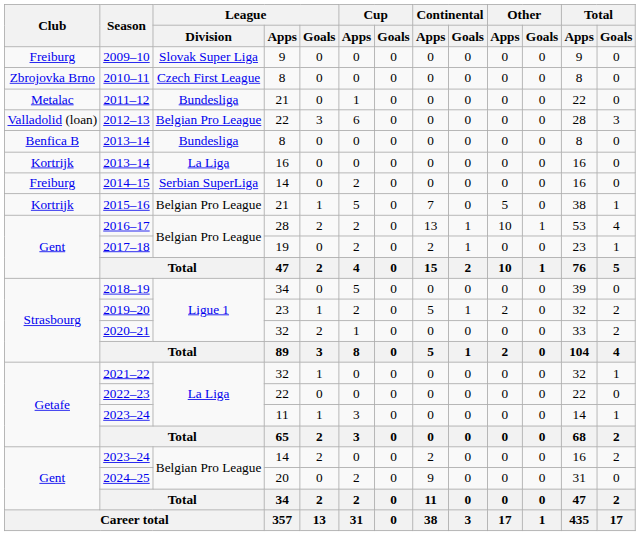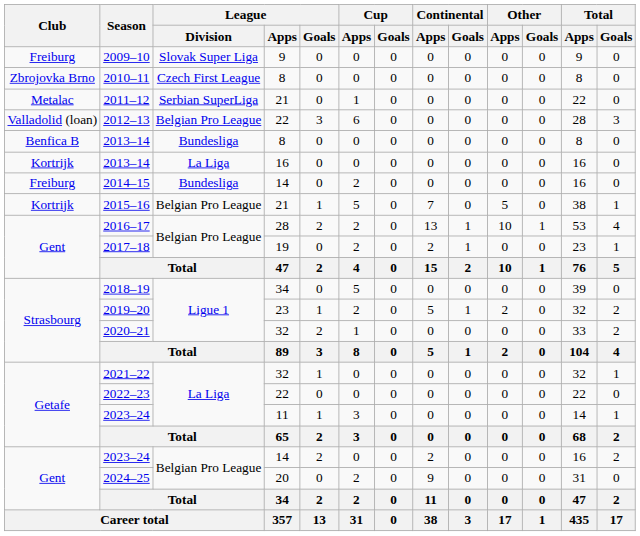 <table class="wikitable" style="text-align:center">
 <tr>
 <th rowspan="2">Club</th>
 <th rowspan="2">Season</th>
 <th colspan="3">League</th>
 <th colspan="2">Cup</th>
 <th colspan="2">Continental</th>
 <th colspan="2">Other</th>
 <th colspan="2">Total</th>
 </tr>
 <tr>
 <th>Division</th>
 <th>Apps</th>
 <th>Goals</th>
 <th>Apps</th>
 <th>Goals</th>
 <th>Apps</th>
 <th>Goals</th>
 <th>Apps</th>
 <th>Goals</th>
 <th>Apps</th>
 <th>Goals</th>
 </tr>
 <tr>
 <td><a href='#'>Freiburg</a></td>
 <td><a href='#'>2009–10</a></td>
 <td><a href='#'>Slovak Super Liga</a></td>
 <td>9</td>
 <td>0</td>
 <td>0</td>
 <td>0</td>
 <td>0</td>
 <td>0</td>
 <td>0</td>
 <td>0</td>
 <td>9</td>
 <td>0</td>
 </tr>
 <tr>
 <td><a href='#'>Zbrojovka Brno</a></td>
 <td><a href='#'>2010–11</a></td>
 <td><a href='#'>Czech First League</a></td>
 <td>8</td>
 <td>0</td>
 <td>0</td>
 <td>0</td>
 <td>0</td>
 <td>0</td>
 <td>0</td>
 <td>0</td>
 <td>8</td>
 <td>0</td>
 </tr>
 <tr>
 <td><a href='#'>Metalac</a></td>
 <td><a href='#'>2011–12</a></td>
-<td><a href='#'>Bundesliga</a></td>
+<td><a href='#'>Serbian SuperLiga</a></td>
 <td>21</td>
 <td>0</td>
 <td>1</td>
 <td>0</td>
 <td>0</td>
 <td>0</td>
 <td>0</td>
 <td>0</td>
 <td>22</td>
 <td>0</td>
 </tr>
 <tr>
 <td><a href='#'>Valladolid</a> (loan)</td>
 <td><a href='#'>2012–13</a></td>
 <td><a href='#'>Belgian Pro League</a></td>
 <td>22</td>
 <td>3</td>
 <td>6</td>
 <td>0</td>
 <td>0</td>
 <td>0</td>
 <td>0</td>
 <td>0</td>
 <td>28</td>
 <td>3</td>
 </tr>
 <tr>
 <td><a href='#'>Benfica B</a></td>
 <td><a href='#'>2013–14</a></td>
 <td><a href='#'>Bundesliga</a></td>
 <td>8</td>
 <td>0</td>
 <td>0</td>
 <td>0</td>
 <td>0</td>
 <td>0</td>
 <td>0</td>
 <td>0</td>
 <td>8</td>
 <td>0</td>
 </tr>
 <tr>
 <td><a href='#'>Kortrijk</a></td>
 <td><a href='#'>2013–14</a></td>
 <td><a href='#'>La Liga</a></td>
 <td>16</td>
 <td>0</td>
 <td>0</td>
 <td>0</td>
 <td>0</td>
 <td>0</td>
 <td>0</td>
 <td>0</td>
 <td>16</td>
 <td>0</td>
 </tr>
 <tr>
 <td><a href='#'>Freiburg</a></td>
 <td><a href='#'>2014–15</a></td>
-<td><a href='#'>Serbian SuperLiga</a></td>
+<td><a href='#'>Bundesliga</a></td>
 <td>14</td>
 <td>0</td>
 <td>2</td>
 <td>0</td>
 <td>0</td>
 <td>0</td>
 <td>0</td>
 <td>0</td>
 <td>16</td>
 <td>0</td>
 </tr>
 <tr>
 <td><a href='#'>Kortrijk</a></td>
 <td><a href='#'>2015–16</a></td>
 <td>Belgian Pro League</td>
 <td>21</td>
 <td>1</td>
 <td>5</td>
 <td>0</td>
 <td>7</td>
 <td>0</td>
 <td>5</td>
 <td>0</td>
 <td>38</td>
 <td>1</td>
 </tr>
 <tr>
 <td rowspan="3"><a href='#'>Gent</a></td>
 <td><a href='#'>2016–17</a></td>
 <td rowspan="2">Belgian Pro League</td>
 <td>28</td>
 <td>2</td>
 <td>2</td>
 <td>0</td>
 <td>13</td>
 <td>1</td>
 <td>10</td>
 <td>1</td>
 <td>53</td>
 <td>4</td>
 </tr>
 <tr>
 <td><a href='#'>2017–18</a></td>
 <td>19</td>
 <td>0</td>
 <td>2</td>
 <td>0</td>
 <td>2</td>
 <td>1</td>
 <td>0</td>
 <td>0</td>
 <td>23</td>
 <td>1</td>
 </tr>
 <tr>
 <th colspan="2">Total</th>
 <th>47</th>
 <th>2</th>
 <th>4</th>
 <th>0</th>
 <th>15</th>
 <th>2</th>
 <th>10</th>
 <th>1</th>
 <th>76</th>
 <th>5</th>
 </tr>
 <tr>
 <td rowspan="4"><a href='#'>Strasbourg</a></td>
 <td><a href='#'>2018–19</a></td>
 <td rowspan="3"><a href='#'>Ligue 1</a></td>
 <td>34</td>
 <td>0</td>
 <td>5</td>
 <td>0</td>
 <td>0</td>
 <td>0</td>
 <td>0</td>
 <td>0</td>
 <td>39</td>
 <td>0</td>
 </tr>
 <tr>
 <td><a href='#'>2019–20</a></td>
 <td>23</td>
 <td>1</td>
 <td>2</td>
 <td>0</td>
 <td>5</td>
 <td>1</td>
 <td>2</td>
 <td>0</td>
 <td>32</td>
 <td>2</td>
 </tr>
 <tr>
 <td><a href='#'>2020–21</a></td>
 <td>32</td>
 <td>2</td>
 <td>1</td>
 <td>0</td>
 <td>0</td>
 <td>0</td>
 <td>0</td>
 <td>0</td>
 <td>33</td>
 <td>2</td>
 </tr>
 <tr>
 <th colspan="2">Total</th>
 <th>89</th>
 <th>3</th>
 <th>8</th>
 <th>0</th>
 <th>5</th>
 <th>1</th>
 <th>2</th>
 <th>0</th>
 <th>104</th>
 <th>4</th>
 </tr>
 <tr>
 <td rowspan="4"><a href='#'>Getafe</a></td>
 <td><a href='#'>2021–22</a></td>
 <td rowspan="3"><a href='#'>La Liga</a></td>
 <td>32</td>
 <td>1</td>
 <td>0</td>
 <td>0</td>
 <td>0</td>
 <td>0</td>
 <td>0</td>
 <td>0</td>
 <td>32</td>
 <td>1</td>
 </tr>
 <tr>
 <td><a href='#'>2022–23</a></td>
 <td>22</td>
 <td>0</td>
 <td>0</td>
 <td>0</td>
 <td>0</td>
 <td>0</td>
 <td>0</td>
 <td>0</td>
 <td>22</td>
 <td>0</td>
 </tr>
 <tr>
 <td><a href='#'>2023–24</a></td>
 <td>11</td>
 <td>1</td>
 <td>3</td>
 <td>0</td>
 <td>0</td>
 <td>0</td>
 <td>0</td>
 <td>0</td>
 <td>14</td>
 <td>1</td>
 </tr>
 <tr>
 <th colspan="2">Total</th>
 <th>65</th>
 <th>2</th>
 <th>3</th>
 <th>0</th>
 <th>0</th>
 <th>0</th>
 <th>0</th>
 <th>0</th>
 <th>68</th>
 <th>2</th>
 </tr>
 <tr>
 <td rowspan="3"><a href='#'>Gent</a></td>
 <td><a href='#'>2023–24</a></td>
 <td rowspan="2">Belgian Pro League</td>
 <td>14</td>
 <td>2</td>
 <td>0</td>
 <td>0</td>
 <td>2</td>
 <td>0</td>
 <td>0</td>
 <td>0</td>
 <td>16</td>
 <td>2</td>
 </tr>
 <tr>
 <td><a href='#'>2024–25</a></td>
 <td>20</td>
 <td>0</td>
 <td>2</td>
 <td>0</td>
 <td>9</td>
 <td>0</td>
 <td>0</td>
 <td>0</td>
 <td>31</td>
 <td>0</td>
 </tr>
 <tr>
 <th colspan="2">Total</th>
 <th>34</th>
 <th>2</th>
 <th>2</th>
 <th>0</th>
 <th>11</th>
 <th>0</th>
 <th>0</th>
 <th>0</th>
 <th>47</th>
 <th>2</th>
 </tr>
 <tr>
 <th colspan="3">Career total</th>
 <th>357</th>
 <th>13</th>
 <th>31</th>
 <th>0</th>
 <th>38</th>
 <th>3</th>
 <th>17</th>
 <th>1</th>
 <th>435</th>
 <th>17</th>
 </tr>
 </table>
